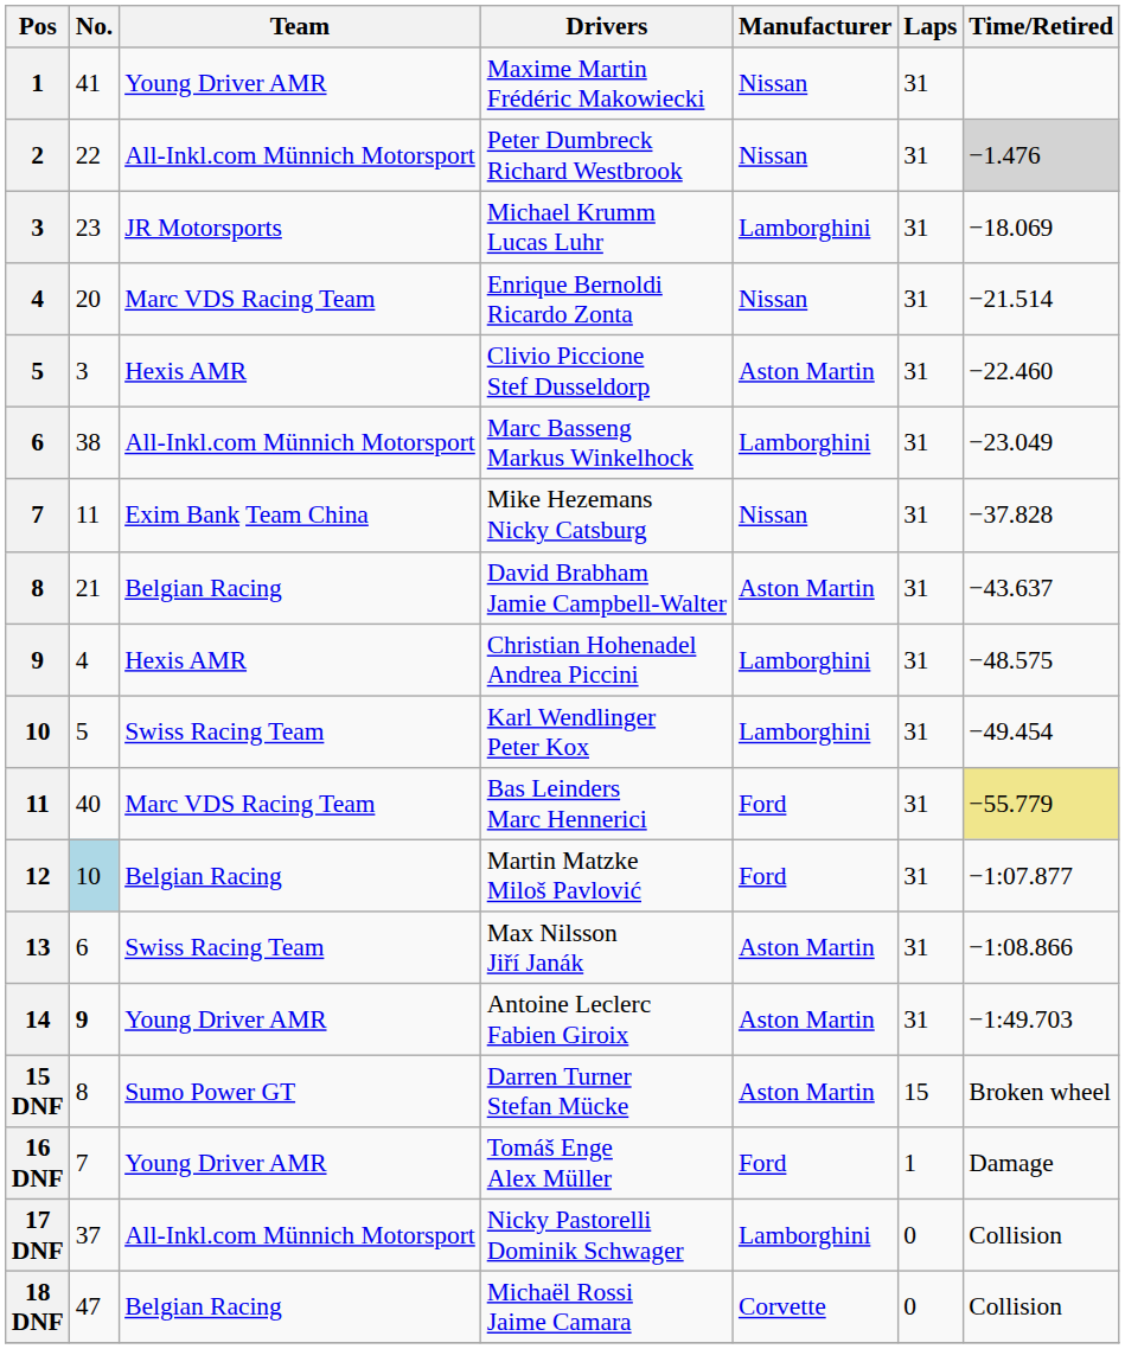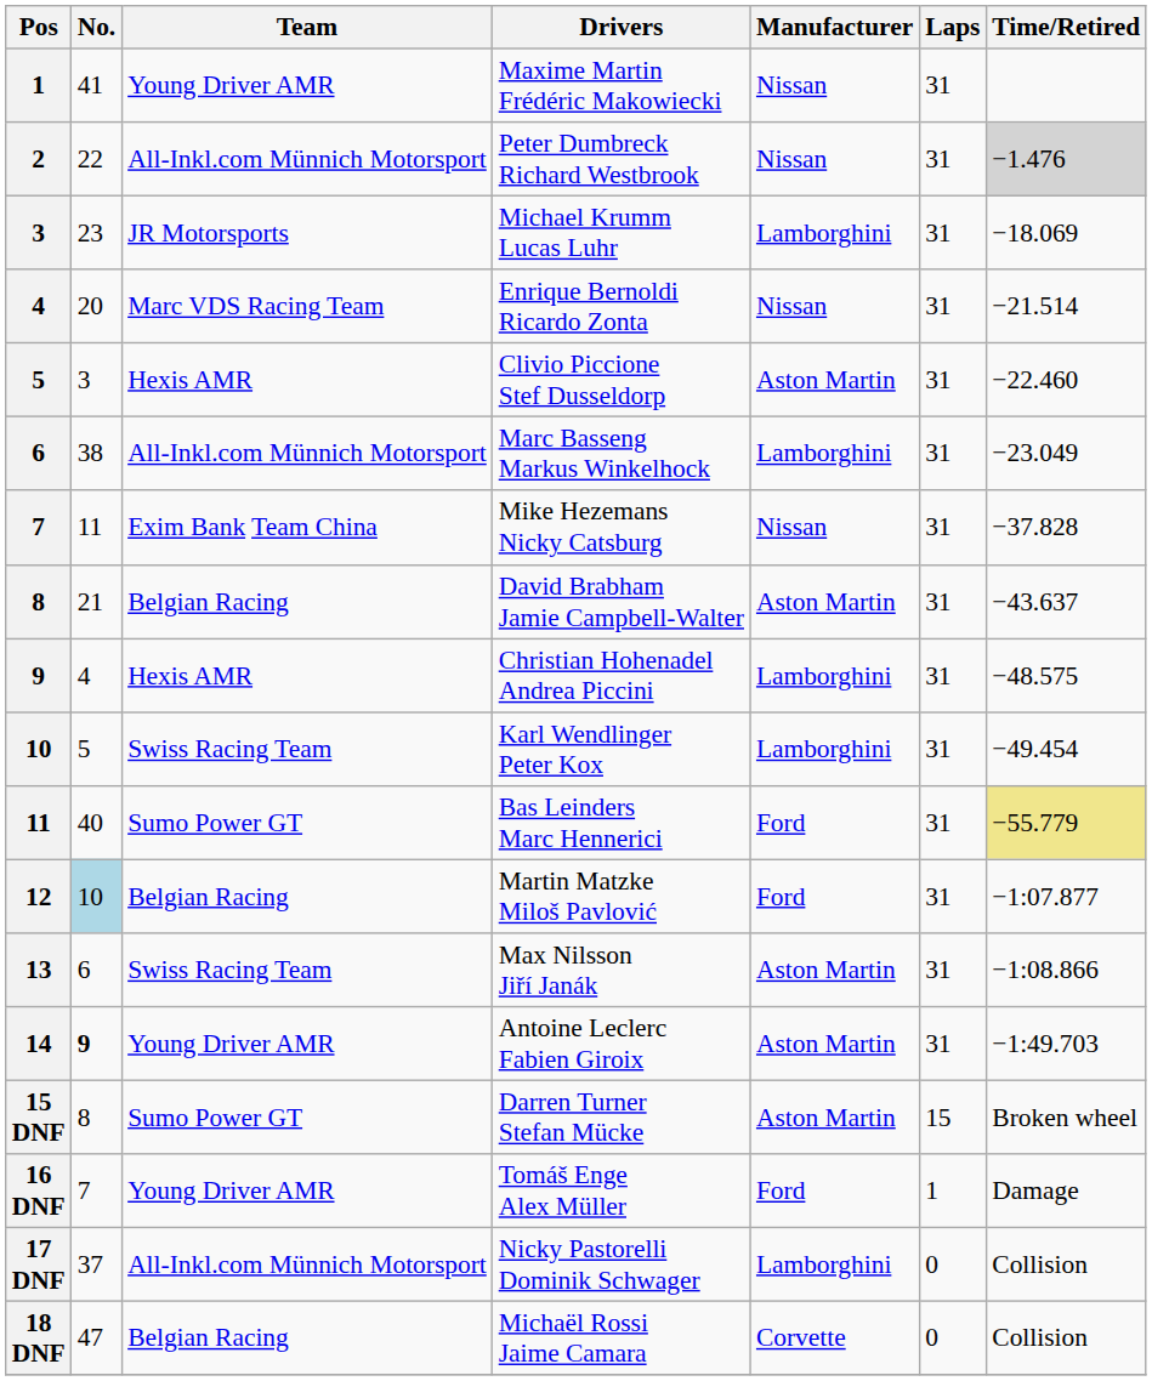 <table class="wikitable" style="font-size: 95%;">
 <tr>
 <th>Pos</th>
 <th>No.</th>
 <th>Team</th>
 <th>Drivers</th>
 <th>Manufacturer</th>
 <th>Laps</th>
 <th>Time/Retired</th>
 </tr>
 <tr>
 <th>1</th>
 <td>41</td>
 <td> <a href='#'>Young Driver AMR</a></td>
 <td> <a href='#'>Maxime Martin</a><br> <a href='#'>Frédéric Makowiecki</a></td>
 <td><a href='#'>Nissan</a></td>
 <td>31</td>
 <td></td>
 </tr>
 <tr>
 <th>2</th>
 <td>22</td>
 <td> <a href='#'>All-Inkl.com Münnich Motorsport</a></td>
 <td> <a href='#'>Peter Dumbreck</a><br> <a href='#'>Richard Westbrook</a></td>
 <td><a href='#'>Nissan</a></td>
 <td>31</td>
 <td style="background: lightgrey;">−1.476</td>
 </tr>
 <tr>
 <th>3</th>
 <td>23</td>
 <td> <a href='#'>JR Motorsports</a></td>
 <td> <a href='#'>Michael Krumm</a><br> <a href='#'>Lucas Luhr</a></td>
 <td><a href='#'>Lamborghini</a></td>
 <td>31</td>
 <td>−18.069</td>
 </tr>
 <tr>
 <th>4</th>
 <td>20</td>
 <td> <a href='#'>Marc VDS Racing Team</a></td>
 <td> <a href='#'>Enrique Bernoldi</a><br> <a href='#'>Ricardo Zonta</a></td>
 <td><a href='#'>Nissan</a></td>
 <td>31</td>
 <td>−21.514</td>
 </tr>
 <tr>
 <th>5</th>
 <td>3</td>
 <td> <a href='#'>Hexis AMR</a></td>
 <td> <a href='#'>Clivio Piccione</a><br> <a href='#'>Stef Dusseldorp</a></td>
 <td><a href='#'>Aston Martin</a></td>
 <td>31</td>
 <td>−22.460</td>
 </tr>
 <tr>
 <th>6</th>
 <td>38</td>
 <td> <a href='#'>All-Inkl.com Münnich Motorsport</a></td>
 <td> <a href='#'>Marc Basseng</a><br> <a href='#'>Markus Winkelhock</a></td>
 <td><a href='#'>Lamborghini</a></td>
 <td>31</td>
 <td>−23.049</td>
 </tr>
 <tr>
 <th>7</th>
 <td>11</td>
 <td> <a href='#'>Exim Bank</a> <a href='#'>Team China</a></td>
 <td> Mike Hezemans<br> <a href='#'>Nicky Catsburg</a></td>
 <td><a href='#'>Nissan</a></td>
 <td>31</td>
 <td>−37.828</td>
 </tr>
 <tr>
 <th>8</th>
 <td>21</td>
 <td> <a href='#'>Belgian Racing</a></td>
 <td> <a href='#'>David Brabham</a><br> <a href='#'>Jamie Campbell-Walter</a></td>
 <td><a href='#'>Aston Martin</a></td>
 <td>31</td>
 <td>−43.637</td>
 </tr>
 <tr>
 <th>9</th>
 <td>4</td>
 <td> <a href='#'>Hexis AMR</a></td>
 <td> <a href='#'>Christian Hohenadel</a><br> <a href='#'>Andrea Piccini</a></td>
 <td><a href='#'>Lamborghini</a></td>
 <td>31</td>
 <td>−48.575</td>
 </tr>
 <tr>
 <th>10</th>
 <td>5</td>
 <td> <a href='#'>Swiss Racing Team</a></td>
 <td> <a href='#'>Karl Wendlinger</a><br> <a href='#'>Peter Kox</a></td>
 <td><a href='#'>Lamborghini</a></td>
 <td>31</td>
 <td>−49.454</td>
 </tr>
 <tr>
 <th>11</th>
 <td>40</td>
-<td> <a href='#'>Marc VDS Racing Team</a></td>
+<td> <a href='#'>Sumo Power GT</a></td>
 <td> <a href='#'>Bas Leinders</a><br> <a href='#'>Marc Hennerici</a></td>
 <td><a href='#'>Ford</a></td>
 <td>31</td>
 <td style="background: khaki;">−55.779</td>
 </tr>
 <tr>
 <th>12</th>
 <td style="background: lightblue;">10</td>
 <td> <a href='#'>Belgian Racing</a></td>
 <td> Martin Matzke<br> <a href='#'>Miloš Pavlović</a></td>
 <td><a href='#'>Ford</a></td>
 <td>31</td>
 <td>−1:07.877</td>
 </tr>
 <tr>
 <th>13</th>
 <td>6</td>
 <td> <a href='#'>Swiss Racing Team</a></td>
 <td> Max Nilsson<br> <a href='#'>Jiří Janák</a></td>
 <td><a href='#'>Aston Martin</a></td>
 <td>31</td>
 <td>−1:08.866</td>
 </tr>
 <tr>
 <th>14</th>
 <td><strong>9</strong></td>
 <td> <a href='#'>Young Driver AMR</a></td>
 <td> Antoine Leclerc<br> <a href='#'>Fabien Giroix</a></td>
 <td><a href='#'>Aston Martin</a></td>
 <td>31</td>
 <td>−1:49.703</td>
 </tr>
 <tr>
 <th>15<br>DNF</th>
 <td>8</td>
 <td> <a href='#'>Sumo Power GT</a></td>
 <td> <a href='#'>Darren Turner</a><br> <a href='#'>Stefan Mücke</a></td>
 <td><a href='#'>Aston Martin</a></td>
 <td>15</td>
 <td>Broken wheel</td>
 </tr>
 <tr>
 <th>16<br>DNF</th>
 <td>7</td>
 <td> <a href='#'>Young Driver AMR</a></td>
 <td> <a href='#'>Tomáš Enge</a><br> <a href='#'>Alex Müller</a></td>
 <td><a href='#'>Ford</a></td>
 <td>1</td>
 <td>Damage</td>
 </tr>
 <tr>
 <th>17<br>DNF</th>
 <td>37</td>
 <td> <a href='#'>All-Inkl.com Münnich Motorsport</a></td>
 <td> <a href='#'>Nicky Pastorelli</a><br> <a href='#'>Dominik Schwager</a></td>
 <td><a href='#'>Lamborghini</a></td>
 <td>0</td>
 <td>Collision</td>
 </tr>
 <tr>
 <th>18<br>DNF</th>
 <td>47</td>
 <td> <a href='#'>Belgian Racing</a></td>
 <td> <a href='#'>Michaël Rossi</a><br> <a href='#'>Jaime Camara</a></td>
 <td><a href='#'>Corvette</a></td>
 <td>0</td>
 <td>Collision</td>
 </tr>
 <tr>
 </tr>
 </table>
